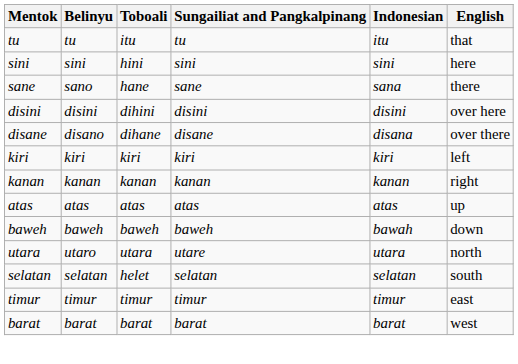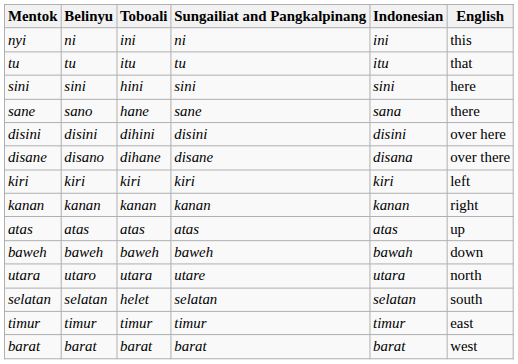 <table class="wikitable">
 <tr>
 <th>Mentok</th>
 <th>Belinyu</th>
 <th>Toboali</th>
 <th>Sungailiat and Pangkalpinang</th>
 <th>Indonesian</th>
 <th>English</th>
+</tr>
+<tr>
+<td><em>nyi</em></td>
+<td><em>ni</em></td>
+<td><em>ini</em></td>
+<td><em>ni</em></td>
+<td><em>ini</em></td>
+<td>this</td>
 </tr>
 <tr>
 <td><em>tu</em></td>
 <td><em>tu</em></td>
 <td><em>itu</em></td>
 <td><em>tu</em></td>
 <td><em>itu</em></td>
 <td>that</td>
 </tr>
 <tr>
 <td><em>sini</em></td>
 <td><em>sini</em></td>
 <td><em>hini</em></td>
 <td><em>sini</em></td>
 <td><em>sini</em></td>
 <td>here</td>
 </tr>
 <tr>
 <td><em>sane</em></td>
 <td><em>sano</em></td>
 <td><em>hane</em></td>
 <td><em>sane</em></td>
 <td><em>sana</em></td>
 <td>there</td>
 </tr>
 <tr>
 <td><em>disini</em></td>
 <td><em>disini</em></td>
 <td><em>dihini</em></td>
 <td><em>disini</em></td>
 <td><em>disini</em></td>
 <td>over here</td>
 </tr>
 <tr>
 <td><em>disane</em></td>
 <td><em>disano</em></td>
 <td><em>dihane</em></td>
 <td><em>disane</em></td>
 <td><em>disana</em></td>
 <td>over there</td>
 </tr>
 <tr>
 <td><em>kiri</em></td>
 <td><em>kiri</em></td>
 <td><em>kiri</em></td>
 <td><em>kiri</em></td>
 <td><em>kiri</em></td>
 <td>left</td>
 </tr>
 <tr>
 <td><em>kanan</em></td>
 <td><em>kanan</em></td>
 <td><em>kanan</em></td>
 <td><em>kanan</em></td>
 <td><em>kanan</em></td>
 <td>right</td>
 </tr>
 <tr>
 <td><em>atas</em></td>
 <td><em>atas</em></td>
 <td><em>atas</em></td>
 <td><em>atas</em></td>
 <td><em>atas</em></td>
 <td>up</td>
 </tr>
 <tr>
 <td><em>baweh</em></td>
 <td><em>baweh</em></td>
 <td><em>baweh</em></td>
 <td><em>baweh</em></td>
 <td><em>bawah</em></td>
 <td>down</td>
 </tr>
 <tr>
 <td><em>utara</em></td>
 <td><em>utaro</em></td>
 <td><em>utara</em></td>
 <td><em>utare</em></td>
 <td><em>utara</em></td>
 <td>north</td>
 </tr>
 <tr>
 <td><em>selatan</em></td>
 <td><em>selatan</em></td>
 <td><em>helet</em></td>
 <td><em>selatan</em></td>
 <td><em>selatan</em></td>
 <td>south</td>
 </tr>
 <tr>
 <td><em>timur</em></td>
 <td><em>timur</em></td>
 <td><em>timur</em></td>
 <td><em>timur</em></td>
 <td><em>timur</em></td>
 <td>east</td>
 </tr>
 <tr>
 <td><em>barat</em></td>
 <td><em>barat</em></td>
 <td><em>barat</em></td>
 <td><em>barat</em></td>
 <td><em>barat</em></td>
 <td>west</td>
 </tr>
 </table>
